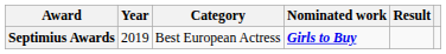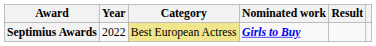 <table class="wikitable plainrowheaders sortable">
 <tr>
 <th>Award</th>
 <th>Year</th>
 <th>Category</th>
 <th>Nominated work</th>
 <th>Result</th>
 <th class="unsortable"></th>
 </tr>
 <tr>
 <th scope="row">Septimius Awards</th>
-<td>2019</td>
-<td>Best European Actress</td>
+<td>2022</td>
+<td style="background: khaki;">Best European Actress</td>
 <td><strong><em><a href='#'>Girls to Buy</a></em></strong></td>
 <td></td>
 <td></td>
 </tr>
 </table>
